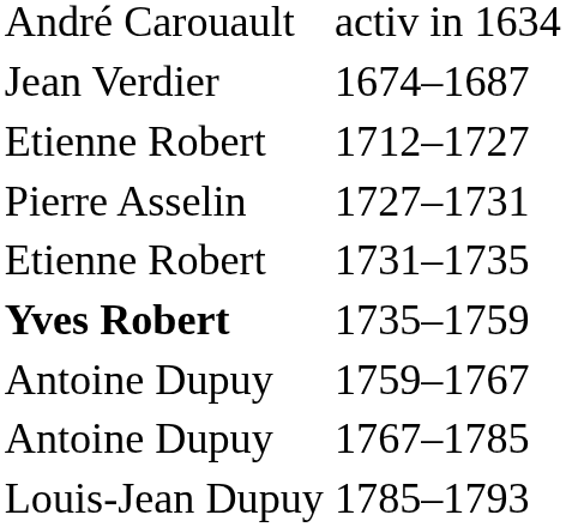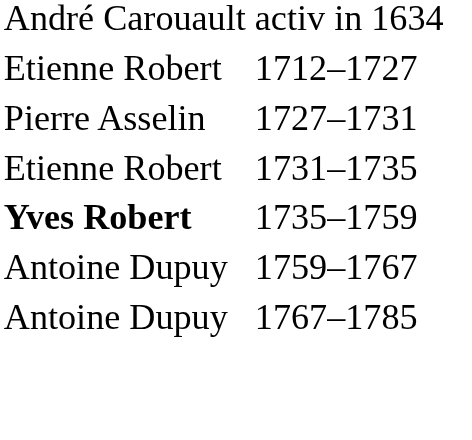 <table>
 <tr>
 <td>André Carouault</td>
 <td>activ in 1634</td>
-</tr>
-<tr>
-<td>Jean Verdier</td>
-<td>1674–1687</td>
 </tr>
 <tr>
 <td>Etienne Robert</td>
 <td>1712–1727</td>
 </tr>
 <tr>
 <td>Pierre Asselin</td>
 <td>1727–1731</td>
 </tr>
 <tr>
 <td>Etienne Robert</td>
 <td>1731–1735</td>
 </tr>
 <tr>
 <td><strong>Yves Robert</strong></td>
 <td>1735–1759</td>
 </tr>
 <tr>
 <td>Antoine Dupuy</td>
 <td>1759–1767</td>
 </tr>
 <tr>
 <td>Antoine Dupuy</td>
 <td>1767–1785</td>
 </tr>
-<tr>
-<td>Louis-Jean Dupuy</td>
-<td>1785–1793</td>
-</tr>
 </table>
